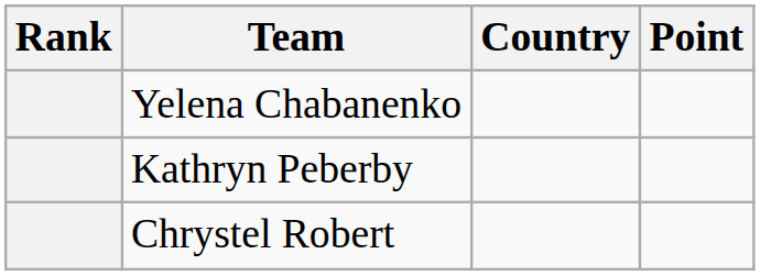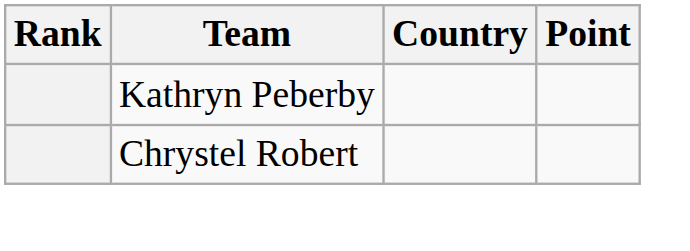 <table class="wikitable sortable">
 <tr>
 <th>Rank</th>
 <th>Team</th>
 <th>Country</th>
 <th>Point</th>
-</tr>
-<tr>
-<th></th>
-<td>Yelena Chabanenko</td>
-<td></td>
-<td></td>
 </tr>
 <tr>
 <th></th>
 <td>Kathryn Peberby</td>
 <td></td>
 <td></td>
 </tr>
 <tr>
 <th></th>
 <td>Chrystel Robert</td>
 <td></td>
 <td></td>
 </tr>
 </table>
